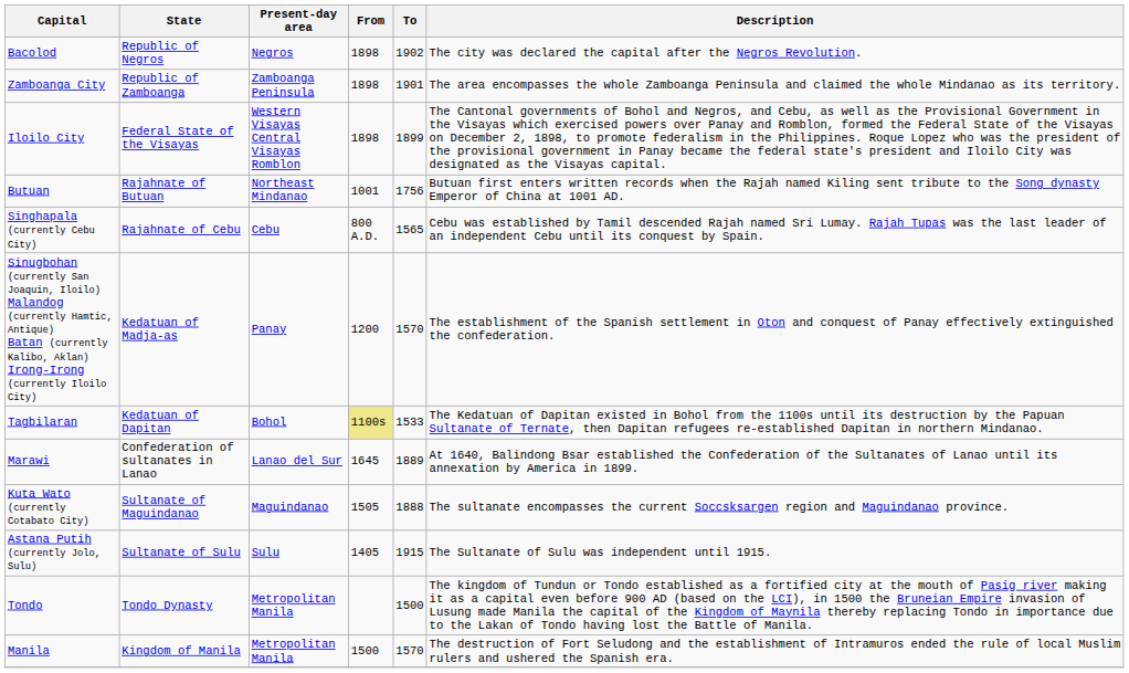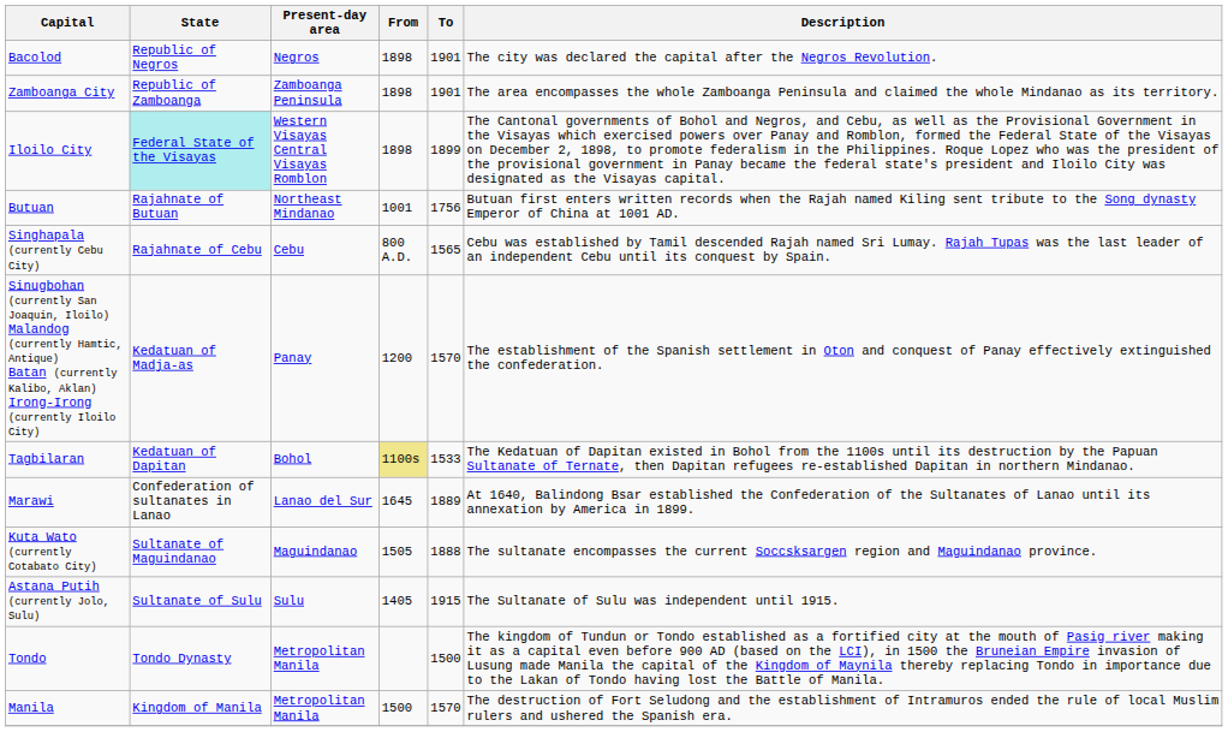 <table class="wikitable">
 <tr>
 <th>Capital</th>
 <th>State</th>
 <th>Present-day area</th>
 <th>From</th>
 <th>To</th>
 <th>Description</th>
 </tr>
 <tr>
 <td><a href='#'>Bacolod</a></td>
 <td><a href='#'>Republic of Negros</a></td>
 <td><a href='#'>Negros</a></td>
 <td>1898</td>
-<td>1902</td>
+<td>1901</td>
 <td>The city was declared the capital after the <a href='#'>Negros Revolution</a>.</td>
 </tr>
 <tr>
 <td><a href='#'>Zamboanga City</a></td>
 <td><a href='#'>Republic of Zamboanga</a></td>
 <td><a href='#'>Zamboanga Peninsula</a></td>
 <td>1898</td>
 <td>1901</td>
 <td>The area encompasses the whole Zamboanga Peninsula and claimed the whole Mindanao as its territory.</td>
 </tr>
 <tr>
 <td><a href='#'>Iloilo City</a></td>
-<td><a href='#'>Federal State of the Visayas</a></td>
+<td style="background: paleturquoise;"><a href='#'>Federal State of the Visayas</a></td>
 <td><a href='#'>Western Visayas</a><br><a href='#'>Central Visayas</a><br><a href='#'>Romblon</a></td>
 <td>1898</td>
 <td>1899</td>
 <td>The Cantonal governments of Bohol and Negros, and Cebu, as well as the Provisional Government in the Visayas which exercised powers over Panay and Romblon, formed the Federal State of the Visayas on December 2, 1898, to promote federalism in the Philippines. Roque Lopez who was the president of the provisional government in Panay became the federal state's president and Iloilo City was designated as the Visayas capital.</td>
 </tr>
 <tr>
 <td><a href='#'>Butuan</a></td>
 <td><a href='#'>Rajahnate of Butuan</a></td>
 <td><a href='#'>Northeast Mindanao</a></td>
 <td>1001</td>
 <td>1756</td>
 <td>Butuan first enters written records when the Rajah named Kiling sent tribute to the <a href='#'>Song dynasty</a> Emperor of China at 1001 AD.</td>
 </tr>
 <tr>
 <td><a href='#'>Singhapala</a> <small>(currently Cebu City)</small></td>
 <td><a href='#'>Rajahnate of Cebu</a></td>
 <td><a href='#'>Cebu</a></td>
 <td>800 A.D.</td>
 <td>1565</td>
 <td>Cebu was established by Tamil descended Rajah named Sri Lumay. <a href='#'>Rajah Tupas</a> was the last leader of an independent Cebu until its conquest by Spain.</td>
 </tr>
 <tr>
 <td><a href='#'>Sinugbohan</a> <small>(currently San Joaquin, Iloilo)</small><br><a href='#'>Malandog</a> <small>(currently Hamtic, Antique)</small><br><a href='#'>Batan</a> <small>(currently Kalibo, Aklan)</small><br><a href='#'>Irong-Irong</a> <small>(currently Iloilo City)</small></td>
 <td><a href='#'>Kedatuan of Madja-as</a></td>
 <td><a href='#'>Panay</a></td>
 <td>1200</td>
 <td>1570</td>
 <td>The establishment of the Spanish settlement in <a href='#'>Oton</a> and conquest of Panay effectively extinguished the confederation.</td>
 </tr>
 <tr>
 <td><a href='#'>Tagbilaran</a></td>
 <td><a href='#'>Kedatuan of Dapitan</a></td>
 <td><a href='#'>Bohol</a></td>
 <td style="background: khaki;">1100s</td>
 <td>1533</td>
 <td>The Kedatuan of Dapitan existed in Bohol from the 1100s until its destruction by the Papuan <a href='#'>Sultanate of Ternate</a>, then Dapitan refugees re-established Dapitan in northern Mindanao.</td>
 </tr>
 <tr>
 <td><a href='#'>Marawi</a></td>
 <td>Confederation of sultanates in Lanao</td>
 <td><a href='#'>Lanao del Sur</a></td>
 <td>1645</td>
 <td>1889</td>
 <td>At 1640, Balindong Bsar established the Confederation of the Sultanates of Lanao until its annexation by America in 1899.</td>
 </tr>
 <tr>
 <td><a href='#'>Kuta Wato</a> <small>(currently Cotabato City)</small></td>
 <td><a href='#'>Sultanate of Maguindanao</a></td>
 <td><a href='#'>Maguindanao</a></td>
 <td>1505</td>
 <td>1888</td>
 <td>The sultanate encompasses the current <a href='#'>Soccsksargen</a> region and <a href='#'>Maguindanao</a> province.</td>
 </tr>
 <tr>
 <td><a href='#'>Astana Putih</a> <small>(currently Jolo, Sulu)</small></td>
 <td><a href='#'>Sultanate of Sulu</a></td>
 <td><a href='#'>Sulu</a></td>
 <td>1405</td>
 <td>1915</td>
 <td>The Sultanate of Sulu was independent until 1915.</td>
 </tr>
 <tr>
 <td><a href='#'>Tondo</a></td>
 <td><a href='#'>Tondo Dynasty</a></td>
 <td><a href='#'>Metropolitan Manila</a></td>
 <td></td>
 <td>1500</td>
 <td>The kingdom of Tundun or Tondo established as a fortified city at the mouth of <a href='#'>Pasig river</a> making it as a capital even before 900 AD (based on the <a href='#'>LCI</a>), in 1500 the <a href='#'>Bruneian Empire</a> invasion of Lusung made Manila the capital of the <a href='#'>Kingdom of Maynila</a> thereby replacing Tondo in importance due to the Lakan of Tondo having lost the Battle of Manila.</td>
 </tr>
 <tr>
 <td><a href='#'>Manila</a></td>
 <td><a href='#'>Kingdom of Manila</a></td>
 <td><a href='#'>Metropolitan Manila</a></td>
 <td>1500</td>
 <td>1570</td>
 <td>The destruction of Fort Seludong and the establishment of Intramuros ended the rule of local Muslim rulers and ushered the Spanish era.</td>
 </tr>
 <tr>
 </tr>
 </table>
